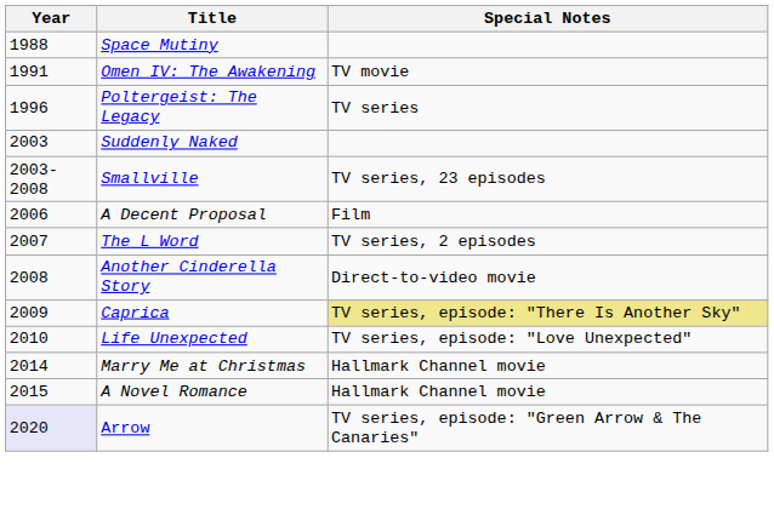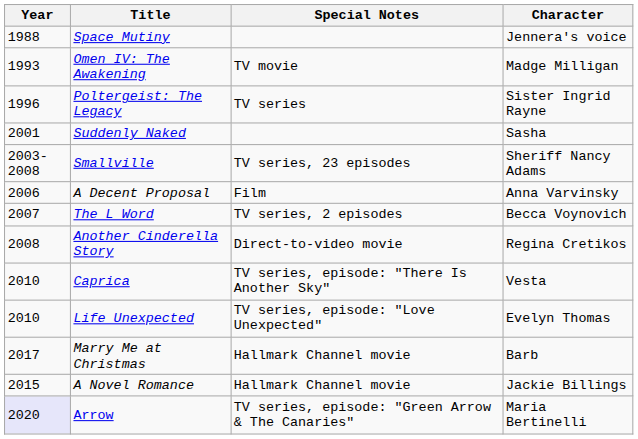 <table class="wikitable">
 <tr>
 <th>Year</th>
 <th>Title</th>
 <th>Special Notes</th>
+<th>Character</th>
 </tr>
 <tr>
 <td>1988</td>
 <td><em><a href='#'>Space Mutiny</a></em></td>
 <td></td>
+<td>Jennera's voice</td>
 </tr>
 <tr>
-<td>1991</td>
+<td>1993</td>
 <td><em><a href='#'>Omen IV: The Awakening</a></em></td>
 <td>TV movie</td>
+<td>Madge Milligan</td>
 </tr>
 <tr>
 <td>1996</td>
 <td><em><a href='#'>Poltergeist: The Legacy</a></em></td>
 <td>TV series</td>
+<td>Sister Ingrid Rayne</td>
 </tr>
 <tr>
-<td>2003</td>
+<td>2001</td>
 <td><em><a href='#'>Suddenly Naked</a></em></td>
 <td></td>
+<td>Sasha</td>
 </tr>
 <tr>
 <td>2003-2008</td>
 <td><em><a href='#'>Smallville</a></em></td>
 <td>TV series, 23 episodes</td>
+<td>Sheriff Nancy Adams</td>
 </tr>
 <tr>
 <td>2006</td>
 <td><em>A Decent Proposal</em></td>
 <td>Film</td>
+<td>Anna Varvinsky</td>
 </tr>
 <tr>
 <td>2007</td>
 <td><em><a href='#'>The L Word</a></em></td>
 <td>TV series, 2 episodes</td>
+<td>Becca Voynovich</td>
 </tr>
 <tr>
 <td>2008</td>
 <td><em><a href='#'>Another Cinderella Story</a></em></td>
 <td>Direct-to-video movie</td>
+<td>Regina Cretikos</td>
 </tr>
 <tr>
-<td>2009</td>
+<td>2010</td>
 <td><em><a href='#'>Caprica</a></em></td>
-<td style="background: khaki;">TV series, episode: "There Is Another Sky"</td>
+<td>TV series, episode: "There Is Another Sky"</td>
+<td>Vesta</td>
 </tr>
 <tr>
 <td>2010</td>
 <td><em><a href='#'>Life Unexpected</a></em></td>
 <td>TV series, episode: "Love Unexpected"</td>
+<td>Evelyn Thomas</td>
 </tr>
 <tr>
-<td>2014</td>
+<td>2017</td>
 <td><em>Marry Me at Christmas</em></td>
 <td>Hallmark Channel movie</td>
+<td>Barb</td>
 </tr>
 <tr>
 <td>2015</td>
 <td><em>A Novel Romance</em></td>
 <td>Hallmark Channel movie</td>
+<td>Jackie Billings</td>
 </tr>
 <tr>
 <td style="background: lavender;">2020</td>
 <td><a href='#'>Arrow</a></td>
 <td>TV series, episode: "Green Arrow & The Canaries"</td>
+<td>Maria Bertinelli</td>
 </tr>
 </table>
